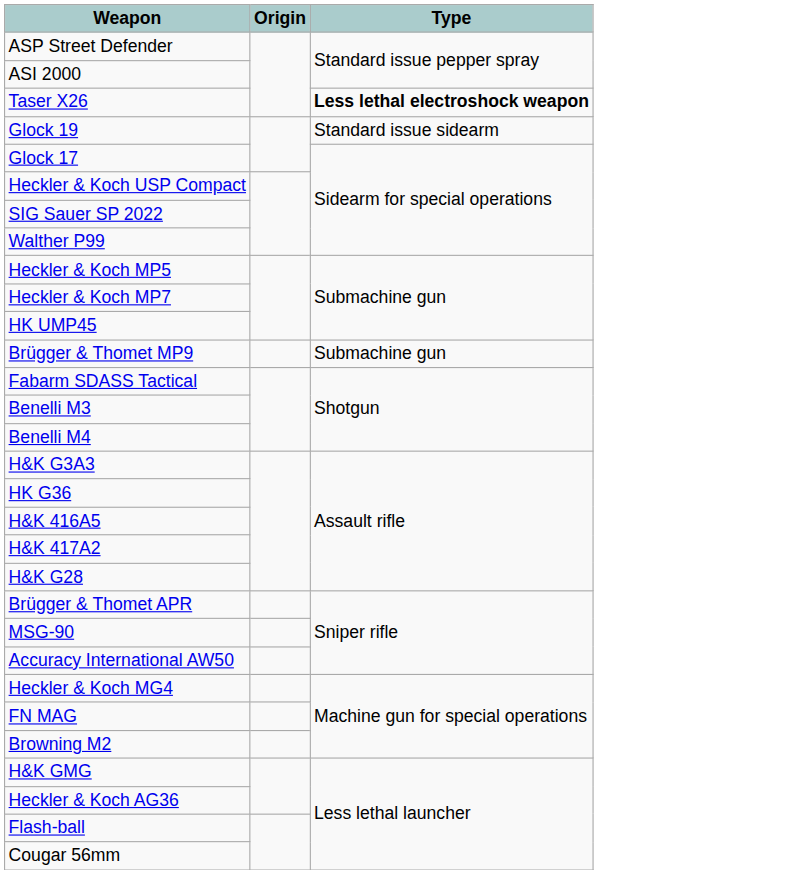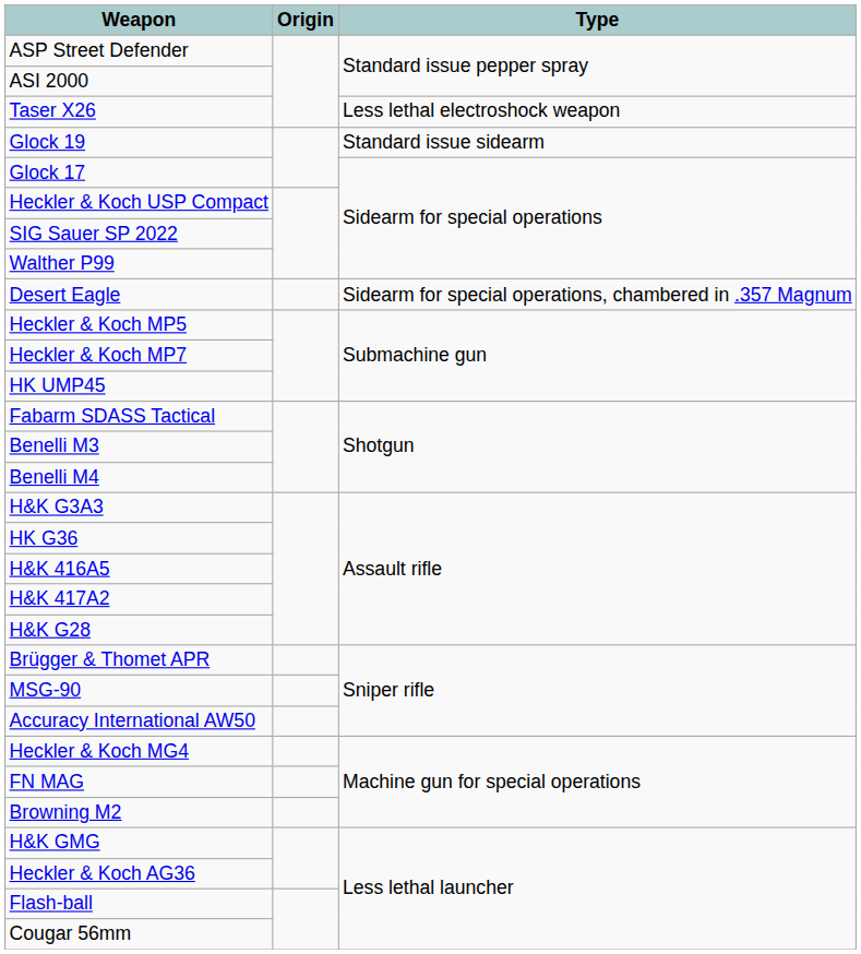 <table class="wikitable">
 <tr>
 <th style="text-align:center; background:#acc;">Weapon</th>
 <th style="text-align: center; background:#acc;">Origin</th>
 <th style="text-align:l center; background:#acc;">Type</th>
 </tr>
 <tr>
 <td>ASP Street Defender</td>
 <td rowspan="3"></td>
 <td rowspan="2">Standard issue pepper spray</td>
 </tr>
 <tr>
 <td>ASI 2000</td>
 </tr>
 <tr>
 <td><a href='#'>Taser X26</a></td>
-<td><strong>Less lethal electroshock weapon</strong></td>
+<td>Less lethal electroshock weapon</td>
 </tr>
 <tr>
 <td><a href='#'>Glock 19</a></td>
 <td rowspan="2"></td>
 <td>Standard issue sidearm</td>
 </tr>
 <tr>
 <td><a href='#'>Glock 17</a></td>
 <td rowspan="4">Sidearm for special operations</td>
 </tr>
 <tr>
 <td><a href='#'>Heckler & Koch USP Compact</a></td>
 <td rowspan="3"></td>
 </tr>
 <tr>
 <td><a href='#'>SIG Sauer SP 2022</a></td>
 </tr>
 <tr>
 <td><a href='#'>Walther P99</a></td>
 </tr>
 <tr>
+<td><a href='#'>Desert Eagle</a></td>
+<td></td>
+<td>Sidearm for special operations, chambered in <a href='#'>.357 Magnum</a></td>
+</tr>
+<tr>
 <td><a href='#'>Heckler & Koch MP5</a></td>
 <td rowspan="3"></td>
 <td rowspan="3">Submachine gun</td>
 </tr>
 <tr>
 <td><a href='#'>Heckler & Koch MP7</a></td>
 </tr>
 <tr>
 <td><a href='#'>HK UMP45</a></td>
-</tr>
-<tr>
-<td><a href='#'>Brügger & Thomet MP9</a></td>
-<td></td>
-<td>Submachine gun </td>
 </tr>
 <tr>
 <td><a href='#'>Fabarm SDASS Tactical</a></td>
 <td rowspan="3"></td>
 <td rowspan="3">Shotgun</td>
 </tr>
 <tr>
 <td><a href='#'>Benelli M3</a></td>
 </tr>
 <tr>
 <td><a href='#'>Benelli M4</a></td>
 </tr>
 <tr>
 <td><a href='#'>H&K G3A3</a></td>
 <td rowspan="5"></td>
 <td rowspan="5">Assault rifle</td>
 </tr>
 <tr>
 <td><a href='#'>HK G36</a></td>
 </tr>
 <tr>
 <td><a href='#'>H&K 416A5</a></td>
 </tr>
 <tr>
 <td><a href='#'>H&K 417A2</a></td>
 </tr>
 <tr>
 <td><a href='#'>H&K G28</a></td>
 </tr>
 <tr>
 <td><a href='#'>Brügger & Thomet APR</a></td>
 <td></td>
 <td rowspan="3">Sniper rifle</td>
 </tr>
 <tr>
 <td><a href='#'>MSG-90</a></td>
 <td></td>
 </tr>
 <tr>
 <td><a href='#'>Accuracy International AW50</a></td>
 <td></td>
 </tr>
 <tr>
 <td><a href='#'>Heckler & Koch MG4</a></td>
 <td></td>
 <td rowspan="3">Machine gun for special operations</td>
 </tr>
 <tr>
 <td><a href='#'>FN MAG</a></td>
 <td></td>
 </tr>
 <tr>
 <td><a href='#'>Browning M2</a></td>
 <td></td>
 </tr>
 <tr>
 <td><a href='#'>H&K GMG</a></td>
 <td rowspan="2"></td>
 <td rowspan="4">Less lethal launcher</td>
 </tr>
 <tr>
 <td><a href='#'>Heckler & Koch AG36</a></td>
 </tr>
 <tr>
 <td><a href='#'>Flash-ball</a></td>
 <td rowspan="2"></td>
 </tr>
 <tr>
 <td>Cougar 56mm</td>
 </tr>
 <tr>
 </tr>
 </table>
